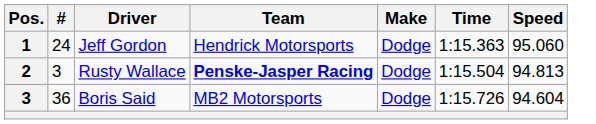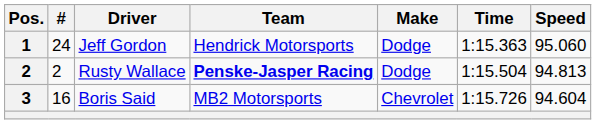 <table class="wikitable" style="font-size:95%">
 <tr>
 <th>Pos.</th>
 <th>#</th>
 <th>Driver</th>
 <th>Team</th>
 <th>Make</th>
 <th>Time</th>
 <th>Speed</th>
 </tr>
 <tr>
 <th>1</th>
 <td>24</td>
 <td><a href='#'>Jeff Gordon</a></td>
 <td><a href='#'>Hendrick Motorsports</a></td>
 <td><a href='#'>Dodge</a></td>
 <td>1:15.363</td>
 <td>95.060</td>
 </tr>
 <tr>
 <th>2</th>
-<td>3</td>
+<td>2</td>
 <td><a href='#'>Rusty Wallace</a></td>
 <td><strong><a href='#'>Penske-Jasper Racing</a></strong></td>
 <td><a href='#'>Dodge</a></td>
 <td>1:15.504</td>
 <td>94.813</td>
 </tr>
 <tr>
 <th>3</th>
-<td>36</td>
+<td>16</td>
 <td><a href='#'>Boris Said</a></td>
 <td><a href='#'>MB2 Motorsports</a></td>
-<td><a href='#'>Dodge</a></td>
+<td><a href='#'>Chevrolet</a></td>
 <td>1:15.726</td>
 <td>94.604</td>
 </tr>
 <tr>
 <th colspan="7"></th>
 </tr>
 </table>
